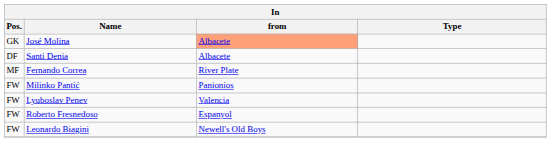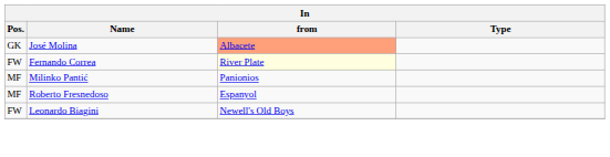 <table class="wikitable" style="font-size:90%;width:99%;">
 <tr>
 <th colspan="4">In</th>
 </tr>
 <tr>
 <th width=3%>Pos.</th>
 <th width=32%>Name</th>
 <th width=30%>from</th>
 <th width=35%>Type</th>
 </tr>
 <tr>
 <td>GK</td>
 <td><a href='#'>José Molina</a></td>
 <td style="background: lightsalmon;"><a href='#'>Albacete</a></td>
 <td></td>
 </tr>
 <tr>
-<td>DF</td>
-<td><a href='#'>Santi Denia</a></td>
-<td><a href='#'>Albacete</a></td>
+<td>FW</td>
+<td><a href='#'>Fernando Correa</a></td>
+<td style="background: lightyellow;"><a href='#'>River Plate</a></td>
 <td></td>
 </tr>
 <tr>
 <td>MF</td>
-<td><a href='#'>Fernando Correa</a></td>
-<td><a href='#'>River Plate</a></td>
-<td></td>
-</tr>
-<tr>
-<td>FW</td>
 <td><a href='#'>Milinko Pantić</a></td>
 <td><a href='#'>Panionios</a></td>
 <td></td>
 </tr>
 <tr>
-<td>FW</td>
-<td><a href='#'>Lyuboslav Penev</a></td>
-<td><a href='#'>Valencia</a></td>
-<td></td>
-</tr>
-<tr>
-<td>FW</td>
+<td>MF</td>
 <td><a href='#'>Roberto Fresnedoso</a></td>
 <td><a href='#'>Espanyol</a></td>
 <td></td>
 </tr>
 <tr>
 <td>FW</td>
 <td><a href='#'>Leonardo Biagini</a></td>
 <td><a href='#'>Newell's Old Boys</a></td>
 <td></td>
 </tr>
 <tr>
 </tr>
 </table>
